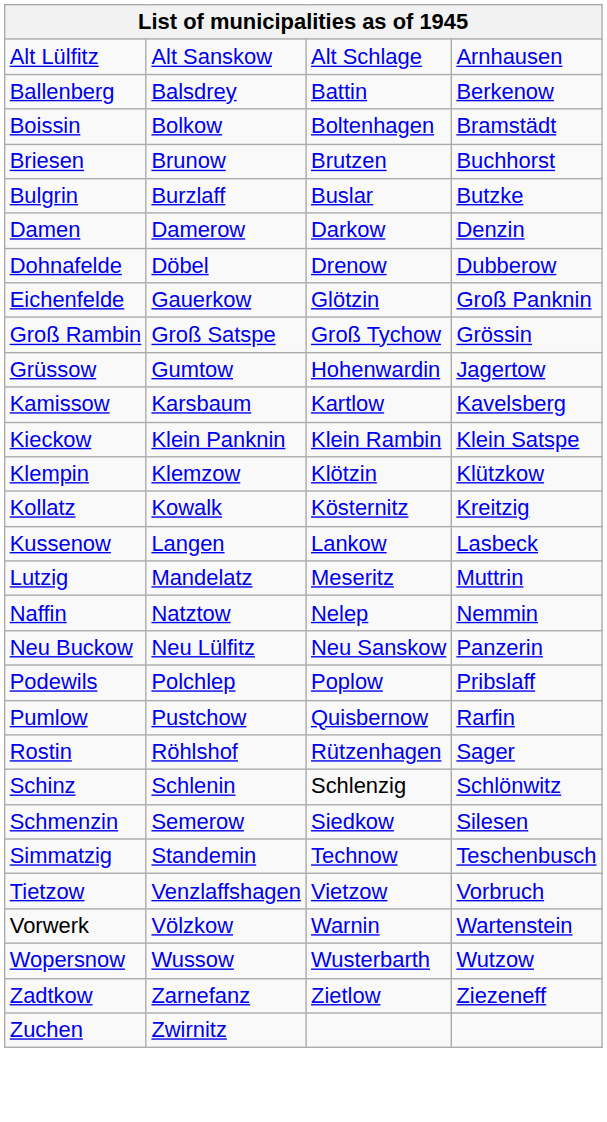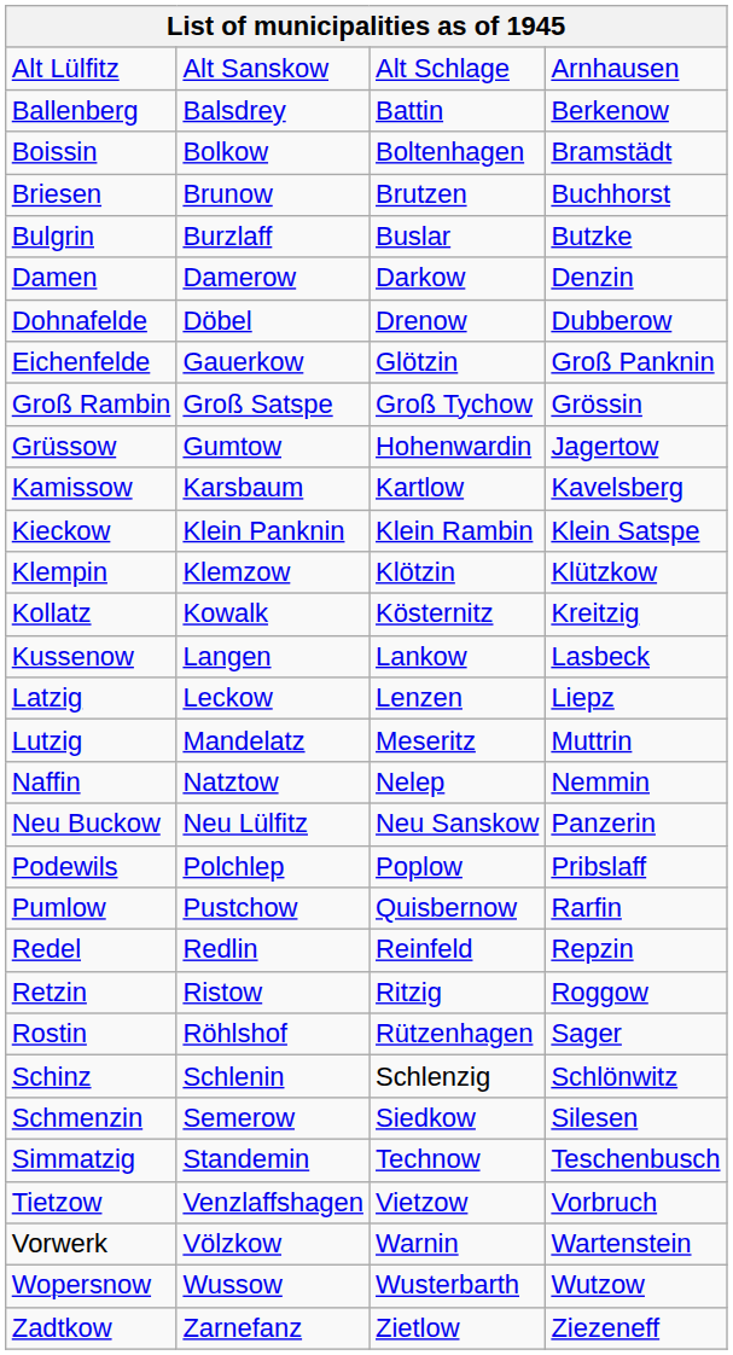 <table class="wikitable">
 <tr>
 <th colspan="4">List of municipalities as of 1945</th>
 </tr>
 <tr>
 <td><a href='#'>Alt Lülfitz</a></td>
 <td><a href='#'>Alt Sanskow</a></td>
 <td><a href='#'>Alt Schlage</a></td>
 <td><a href='#'>Arnhausen</a></td>
 </tr>
 <tr>
 <td><a href='#'>Ballenberg</a></td>
 <td><a href='#'>Balsdrey</a></td>
 <td><a href='#'>Battin</a></td>
 <td><a href='#'>Berkenow</a></td>
 </tr>
 <tr>
 <td><a href='#'>Boissin</a></td>
 <td><a href='#'>Bolkow</a></td>
 <td><a href='#'>Boltenhagen</a></td>
 <td><a href='#'>Bramstädt</a></td>
 </tr>
 <tr>
 <td><a href='#'>Briesen</a></td>
 <td><a href='#'>Brunow</a></td>
 <td><a href='#'>Brutzen</a></td>
 <td><a href='#'>Buchhorst</a></td>
 </tr>
 <tr>
 <td><a href='#'>Bulgrin</a></td>
 <td><a href='#'>Burzlaff</a></td>
 <td><a href='#'>Buslar</a></td>
 <td><a href='#'>Butzke</a></td>
 </tr>
 <tr>
 <td><a href='#'>Damen</a></td>
 <td><a href='#'>Damerow</a></td>
 <td><a href='#'>Darkow</a></td>
 <td><a href='#'>Denzin</a></td>
 </tr>
 <tr>
 <td><a href='#'>Dohnafelde</a></td>
 <td><a href='#'>Döbel</a></td>
 <td><a href='#'>Drenow</a></td>
 <td><a href='#'>Dubberow</a></td>
 </tr>
 <tr>
 <td><a href='#'>Eichenfelde</a></td>
 <td><a href='#'>Gauerkow</a></td>
 <td><a href='#'>Glötzin</a></td>
 <td><a href='#'>Groß Panknin</a></td>
 </tr>
 <tr>
 <td><a href='#'>Groß Rambin</a></td>
 <td><a href='#'>Groß Satspe</a></td>
 <td><a href='#'>Groß Tychow</a></td>
 <td><a href='#'>Grössin</a></td>
 </tr>
 <tr>
 <td><a href='#'>Grüssow</a></td>
 <td><a href='#'>Gumtow</a></td>
 <td><a href='#'>Hohenwardin</a></td>
 <td><a href='#'>Jagertow</a></td>
 </tr>
 <tr>
 <td><a href='#'>Kamissow</a></td>
 <td><a href='#'>Karsbaum</a></td>
 <td><a href='#'>Kartlow</a></td>
 <td><a href='#'>Kavelsberg</a></td>
 </tr>
 <tr>
 <td><a href='#'>Kieckow</a></td>
 <td><a href='#'>Klein Panknin</a></td>
 <td><a href='#'>Klein Rambin</a></td>
 <td><a href='#'>Klein Satspe</a></td>
 </tr>
 <tr>
 <td><a href='#'>Klempin</a></td>
 <td><a href='#'>Klemzow</a></td>
 <td><a href='#'>Klötzin</a></td>
 <td><a href='#'>Klützkow</a></td>
 </tr>
 <tr>
 <td><a href='#'>Kollatz</a></td>
 <td><a href='#'>Kowalk</a></td>
 <td><a href='#'>Kösternitz</a></td>
 <td><a href='#'>Kreitzig</a></td>
 </tr>
 <tr>
 <td><a href='#'>Kussenow</a></td>
 <td><a href='#'>Langen</a></td>
 <td><a href='#'>Lankow</a></td>
 <td><a href='#'>Lasbeck</a></td>
 </tr>
 <tr>
+<td><a href='#'>Latzig</a></td>
+<td><a href='#'>Leckow</a></td>
+<td><a href='#'>Lenzen</a></td>
+<td><a href='#'>Liepz</a></td>
+</tr>
+<tr>
 <td><a href='#'>Lutzig</a></td>
 <td><a href='#'>Mandelatz</a></td>
 <td><a href='#'>Meseritz</a></td>
 <td><a href='#'>Muttrin</a></td>
 </tr>
 <tr>
 <td><a href='#'>Naffin</a></td>
 <td><a href='#'>Natztow</a></td>
 <td><a href='#'>Nelep</a></td>
 <td><a href='#'>Nemmin</a></td>
 </tr>
 <tr>
 <td><a href='#'>Neu Buckow</a></td>
 <td><a href='#'>Neu Lülfitz</a></td>
 <td><a href='#'>Neu Sanskow</a></td>
 <td><a href='#'>Panzerin</a></td>
 </tr>
 <tr>
 <td><a href='#'>Podewils</a></td>
 <td><a href='#'>Polchlep</a></td>
 <td><a href='#'>Poplow</a></td>
 <td><a href='#'>Pribslaff</a></td>
 </tr>
 <tr>
 <td><a href='#'>Pumlow</a></td>
 <td><a href='#'>Pustchow</a></td>
 <td><a href='#'>Quisbernow</a></td>
 <td><a href='#'>Rarfin</a></td>
+</tr>
+<tr>
+<td><a href='#'>Redel</a></td>
+<td><a href='#'>Redlin</a></td>
+<td><a href='#'>Reinfeld</a></td>
+<td><a href='#'>Repzin</a></td>
+</tr>
+<tr>
+<td><a href='#'>Retzin</a></td>
+<td><a href='#'>Ristow</a></td>
+<td><a href='#'>Ritzig</a></td>
+<td><a href='#'>Roggow</a></td>
 </tr>
 <tr>
 <td><a href='#'>Rostin</a></td>
 <td><a href='#'>Röhlshof</a></td>
 <td><a href='#'>Rützenhagen</a></td>
 <td><a href='#'>Sager</a></td>
 </tr>
 <tr>
 <td><a href='#'>Schinz</a></td>
 <td><a href='#'>Schlenin</a></td>
 <td>Schlenzig</td>
 <td><a href='#'>Schlönwitz</a></td>
 </tr>
 <tr>
 <td><a href='#'>Schmenzin</a></td>
 <td><a href='#'>Semerow</a></td>
 <td><a href='#'>Siedkow</a></td>
 <td><a href='#'>Silesen</a></td>
 </tr>
 <tr>
 <td><a href='#'>Simmatzig</a></td>
 <td><a href='#'>Standemin</a></td>
 <td><a href='#'>Technow</a></td>
 <td><a href='#'>Teschenbusch</a></td>
 </tr>
 <tr>
 <td><a href='#'>Tietzow</a></td>
 <td><a href='#'>Venzlaffshagen</a></td>
 <td><a href='#'>Vietzow</a></td>
 <td><a href='#'>Vorbruch</a></td>
 </tr>
 <tr>
 <td>Vorwerk</td>
 <td><a href='#'>Völzkow</a></td>
 <td><a href='#'>Warnin</a></td>
 <td><a href='#'>Wartenstein</a></td>
 </tr>
 <tr>
 <td><a href='#'>Wopersnow</a></td>
 <td><a href='#'>Wussow</a></td>
 <td><a href='#'>Wusterbarth</a></td>
 <td><a href='#'>Wutzow</a></td>
 </tr>
 <tr>
 <td><a href='#'>Zadtkow</a></td>
 <td><a href='#'>Zarnefanz</a></td>
 <td><a href='#'>Zietlow</a></td>
 <td><a href='#'>Ziezeneff</a></td>
 </tr>
-<tr>
-<td><a href='#'>Zuchen</a></td>
-<td><a href='#'>Zwirnitz</a></td>
-<td></td>
-<td></td>
-</tr>
 </table>
